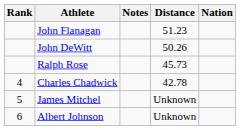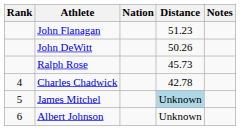 <table class="wikitable sortable" style="text-align:center">
 <tr>
 <th>Rank</th>
 <th>Athlete</th>
+<th>Nation</th>
+<th>Distance</th>
 <th>Notes</th>
-<th>Distance</th>
-<th>Nation</th>
 </tr>
 <tr>
 <td></td>
 <td align=left><a href='#'>John Flanagan</a></td>
+<td align=left></td>
+<td>51.23</td>
 <td></td>
-<td>51.23</td>
-<td align=left></td>
 </tr>
 <tr>
 <td></td>
 <td align=left><a href='#'>John DeWitt</a></td>
+<td align=left></td>
+<td>50.26</td>
 <td></td>
-<td>50.26</td>
-<td align=left></td>
 </tr>
 <tr>
 <td></td>
 <td align=left><a href='#'>Ralph Rose</a></td>
+<td align=left></td>
+<td>45.73</td>
 <td></td>
-<td>45.73</td>
-<td align=left></td>
 </tr>
 <tr>
 <td>4</td>
 <td align=left><a href='#'>Charles Chadwick</a></td>
+<td align=left></td>
+<td>42.78</td>
 <td></td>
-<td>42.78</td>
-<td align=left></td>
 </tr>
 <tr>
 <td>5</td>
 <td align=left><a href='#'>James Mitchel</a></td>
+<td align=left></td>
+<td data-sort-value=2.00 style="background: lightblue;">Unknown</td>
 <td></td>
-<td data-sort-value=2.00>Unknown</td>
-<td align=left></td>
 </tr>
 <tr>
 <td>6</td>
 <td align=left><a href='#'>Albert Johnson</a></td>
+<td align=left></td>
+<td data-sort-value=1.00>Unknown</td>
 <td></td>
-<td data-sort-value=1.00>Unknown</td>
-<td align=left></td>
 </tr>
 </table>
